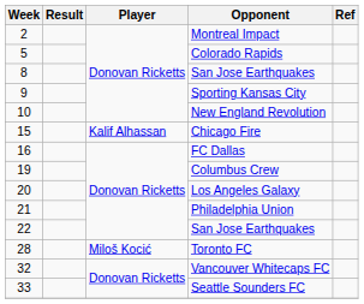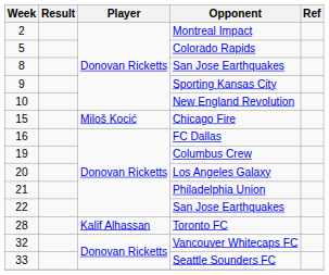 <table class=wikitable>
 <tr>
 <th>Week</th>
 <th>Result</th>
 <th>Player</th>
 <th>Opponent</th>
 <th>Ref</th>
 </tr>
 <tr>
 <td align=center>2</td>
 <td></td>
 <td rowspan=5> <a href='#'>Donovan Ricketts</a></td>
 <td><a href='#'>Montreal Impact</a></td>
 <td></td>
 </tr>
 <tr>
 <td align=center>5</td>
 <td></td>
 <td><a href='#'>Colorado Rapids</a></td>
 <td></td>
 </tr>
 <tr>
 <td align=center>8</td>
 <td></td>
 <td><a href='#'>San Jose Earthquakes</a></td>
 <td></td>
 </tr>
 <tr>
 <td align=center>9</td>
 <td></td>
 <td><a href='#'>Sporting Kansas City</a></td>
 <td></td>
 </tr>
 <tr>
 <td align=center>10</td>
 <td></td>
 <td><a href='#'>New England Revolution</a></td>
 <td></td>
 </tr>
 <tr>
 <td align=center>15</td>
 <td></td>
-<td> <a href='#'>Kalif Alhassan</a></td>
+<td> <a href='#'>Miloš Kocić</a></td>
 <td><a href='#'>Chicago Fire</a></td>
 <td></td>
 </tr>
 <tr>
 <td align=center>16</td>
 <td></td>
 <td rowspan=5> <a href='#'>Donovan Ricketts</a></td>
 <td><a href='#'>FC Dallas</a></td>
 <td></td>
 </tr>
 <tr>
 <td align=center>19</td>
 <td></td>
 <td><a href='#'>Columbus Crew</a></td>
 <td></td>
 </tr>
 <tr>
 <td align=center>20</td>
 <td></td>
 <td><a href='#'>Los Angeles Galaxy</a></td>
 <td></td>
 </tr>
 <tr>
 <td align=center>21</td>
 <td></td>
 <td><a href='#'>Philadelphia Union</a></td>
 <td></td>
 </tr>
 <tr>
 <td align=center>22</td>
 <td></td>
 <td><a href='#'>San Jose Earthquakes</a></td>
 <td></td>
 </tr>
 <tr>
 <td align=center>28</td>
 <td></td>
-<td> <a href='#'>Miloš Kocić</a></td>
+<td> <a href='#'>Kalif Alhassan</a></td>
 <td><a href='#'>Toronto FC</a></td>
 <td></td>
 </tr>
 <tr>
 <td align=center>32</td>
 <td></td>
 <td rowspan=2> <a href='#'>Donovan Ricketts</a></td>
 <td><a href='#'>Vancouver Whitecaps FC</a></td>
 <td></td>
 </tr>
 <tr>
 <td align=center>33</td>
 <td></td>
 <td><a href='#'>Seattle Sounders FC</a></td>
 <td></td>
 </tr>
 <tr>
 </tr>
 </table>
